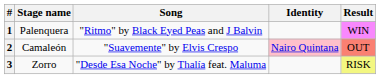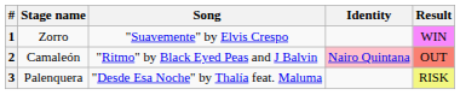 <table class="wikitable plainrowheaders" style="text-align: center">
 <tr>
 <th>#</th>
 <th>Stage name</th>
 <th>Song</th>
 <th>Identity</th>
 <th>Result</th>
 </tr>
 <tr>
 <th>1</th>
-<td>Palenquera</td>
-<td>"<a href='#'>Ritmo</a>" by <a href='#'>Black Eyed Peas</a> and <a href='#'>J Balvin</a></td>
+<td>Zorro</td>
+<td>"<a href='#'>Suavemente</a>" by <a href='#'>Elvis Crespo</a></td>
 <td></td>
 <td bgcolor=#F888FD>WIN</td>
 </tr>
 <tr>
 <th>2</th>
 <td>Camaleón</td>
-<td>"<a href='#'>Suavemente</a>" by <a href='#'>Elvis Crespo</a></td>
+<td>"<a href='#'>Ritmo</a>" by <a href='#'>Black Eyed Peas</a> and <a href='#'>J Balvin</a></td>
 <td style="background: pink;"><a href='#'>Nairo Quintana</a></td>
 <td bgcolor=salmon>OUT</td>
 </tr>
 <tr>
 <th>3</th>
-<td>Zorro</td>
+<td>Palenquera</td>
 <td>"<a href='#'>Desde Esa Noche</a>" by <a href='#'>Thalía</a> feat. <a href='#'>Maluma</a></td>
 <td></td>
 <td bgcolor=#F3F781>RISK</td>
 </tr>
 </table>
